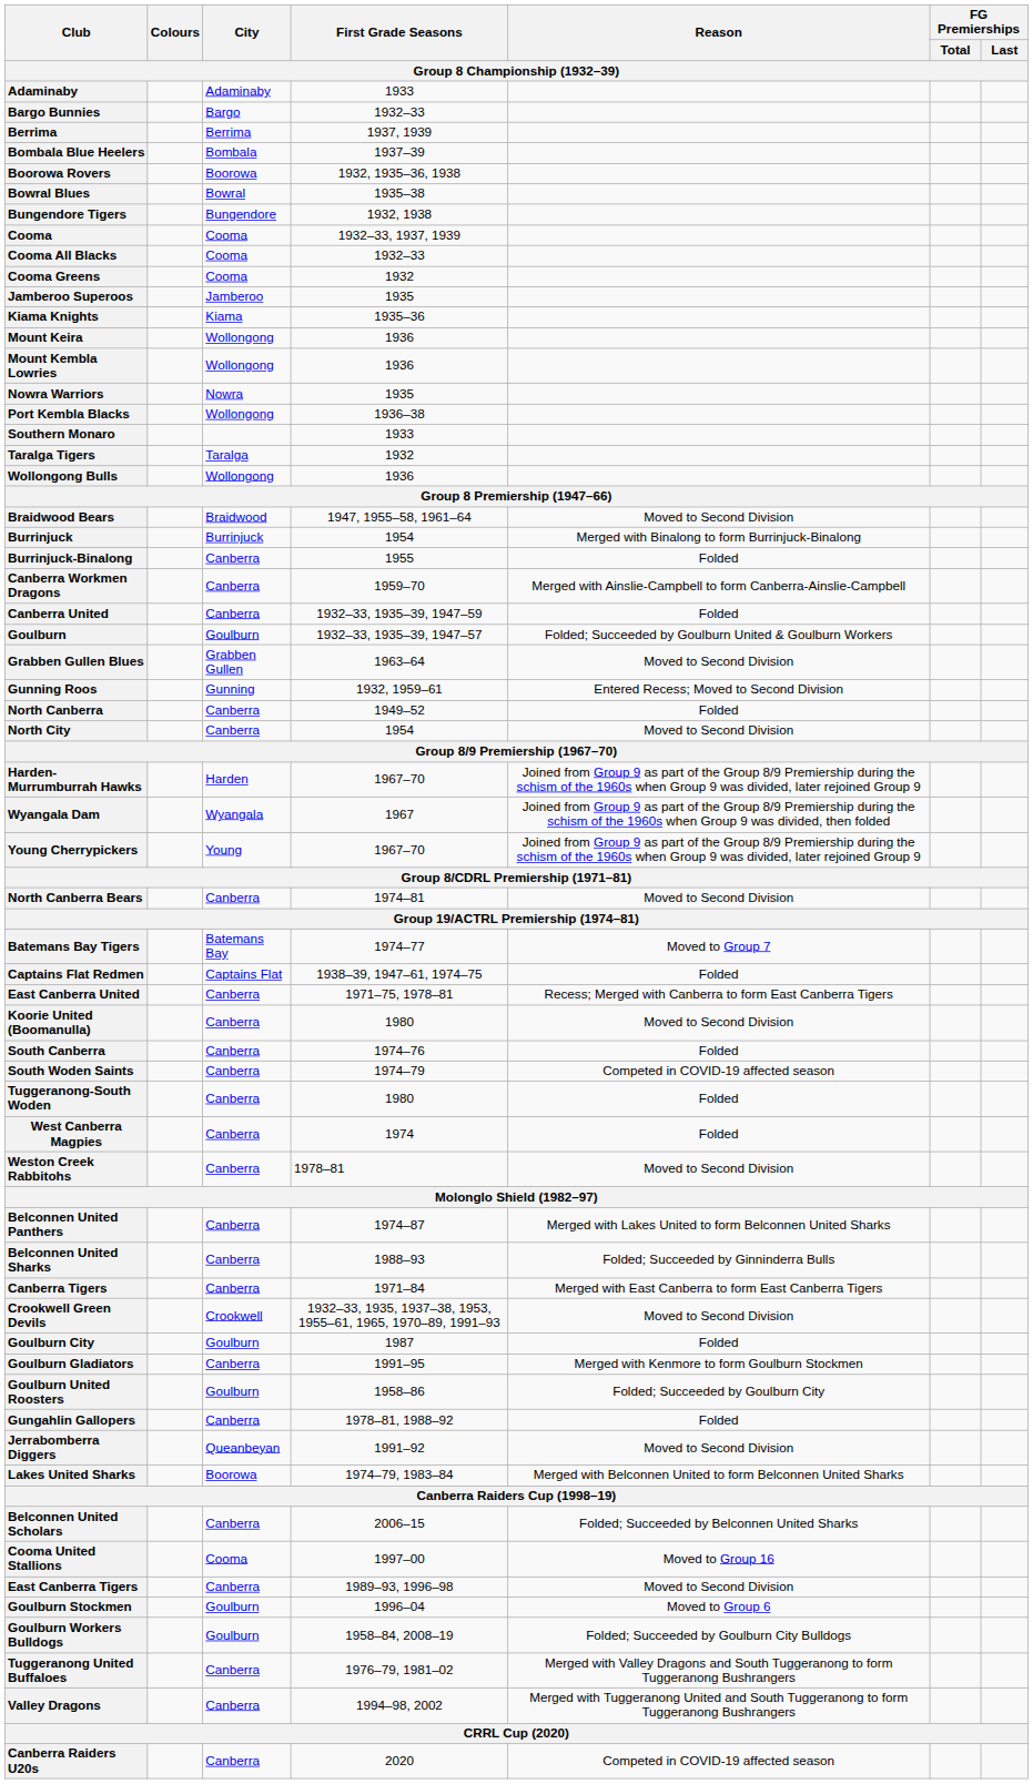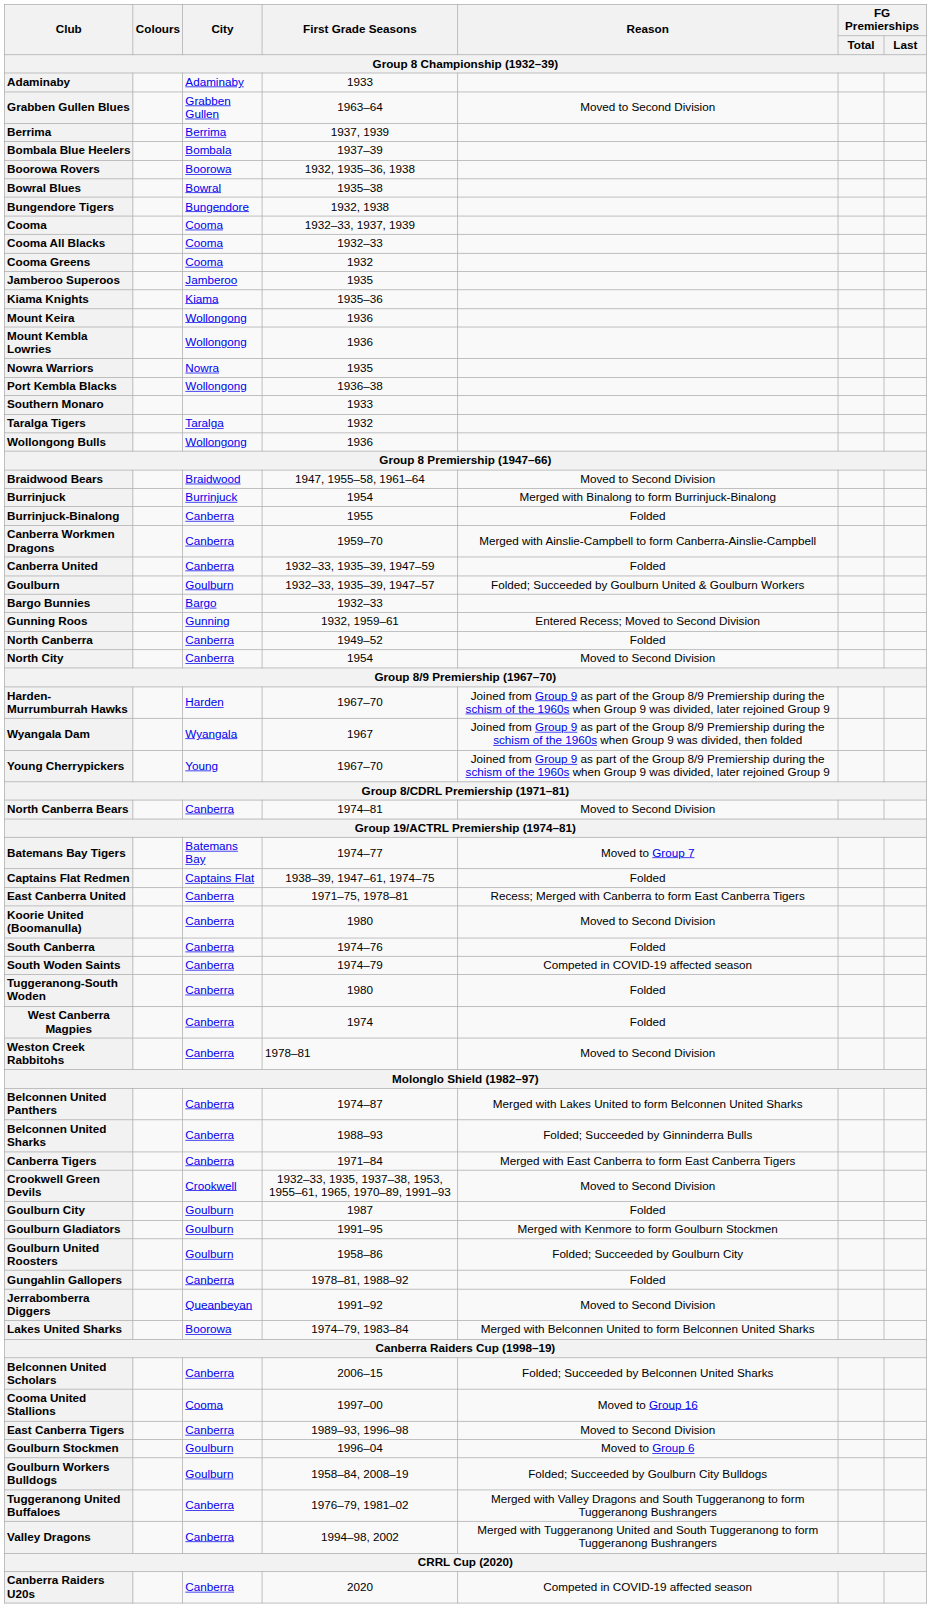 <table class="wikitable sortable" style="text-align:center; width:100%">
 <tr>
 <th rowspan="2">Club</th>
 <th rowspan="2" class="unsortable">Colours</th>
 <th rowspan="2">City</th>
 <th rowspan="2">First Grade Seasons</th>
 <th rowspan="2">Reason</th>
 <th colspan="2">FG Premierships</th>
 </tr>
 <tr>
 <th data-sort-type="number">Total</th>
 <th>Last</th>
 </tr>
 <tr>
 <th colspan="7"><strong>Group 8 Championship (1932–39)</strong></th>
 </tr>
 <tr>
 <th style="text-align:left">Adaminaby</th>
 <td></td>
 <td style="text-align:left"><a href='#'>Adaminaby</a></td>
 <td>1933</td>
 <td></td>
 <td></td>
 <td></td>
 </tr>
 <tr>
-<th style="text-align:left">Bargo Bunnies</th>
+<th style="text-align:left">Grabben Gullen Blues</th>
 <td></td>
-<td style="text-align:left"><a href='#'>Bargo</a></td>
-<td>1932–33</td>
-<td></td>
+<td style="text-align:left"><a href='#'>Grabben Gullen</a></td>
+<td>1963–64</td>
+<td>Moved to Second Division</td>
 <td></td>
 <td></td>
 </tr>
 <tr>
 <th style="text-align:left">Berrima</th>
 <td></td>
 <td style="text-align:left"><a href='#'>Berrima</a></td>
 <td>1937, 1939</td>
 <td></td>
 <td></td>
 <td></td>
 </tr>
 <tr>
 <th style="text-align:left">Bombala Blue Heelers</th>
 <td></td>
 <td style="text-align:left"><a href='#'>Bombala</a></td>
 <td>1937–39</td>
 <td></td>
 <td></td>
 <td></td>
 </tr>
 <tr>
 <th style="text-align:left">Boorowa Rovers</th>
 <td></td>
 <td style="text-align:left"><a href='#'>Boorowa</a></td>
 <td>1932, 1935–36, 1938</td>
 <td></td>
 <td></td>
 <td></td>
 </tr>
 <tr>
 <th style="text-align:left">Bowral Blues</th>
 <td></td>
 <td style="text-align:left"><a href='#'>Bowral</a></td>
 <td>1935–38</td>
 <td></td>
 <td></td>
 <td></td>
 </tr>
 <tr>
 <th style="text-align:left">Bungendore Tigers</th>
 <td></td>
 <td style="text-align:left"><a href='#'>Bungendore</a></td>
 <td>1932, 1938</td>
 <td></td>
 <td></td>
 <td></td>
 </tr>
 <tr>
 <th style="text-align:left">Cooma</th>
 <td></td>
 <td style="text-align:left"><a href='#'>Cooma</a></td>
 <td>1932–33, 1937, 1939</td>
 <td></td>
 <td></td>
 <td></td>
 </tr>
 <tr>
 <th style="text-align:left">Cooma All Blacks</th>
 <td></td>
 <td style="text-align:left"><a href='#'>Cooma</a></td>
 <td>1932–33</td>
 <td></td>
 <td></td>
 <td></td>
 </tr>
 <tr>
 <th style="text-align:left">Cooma Greens</th>
 <td></td>
 <td style="text-align:left"><a href='#'>Cooma</a></td>
 <td>1932</td>
 <td></td>
 <td></td>
 <td></td>
 </tr>
 <tr>
 <th style="text-align:left">Jamberoo Superoos</th>
 <td></td>
 <td style="text-align:left"><a href='#'>Jamberoo</a></td>
 <td>1935</td>
 <td></td>
 <td></td>
 <td></td>
 </tr>
 <tr>
 <th style="text-align:left">Kiama Knights</th>
 <td></td>
 <td style="text-align:left"><a href='#'>Kiama</a></td>
 <td>1935–36</td>
 <td></td>
 <td></td>
 <td></td>
 </tr>
 <tr>
 <th style="text-align:left">Mount Keira</th>
 <td></td>
 <td style="text-align:left"><a href='#'>Wollongong</a></td>
 <td>1936</td>
 <td></td>
 <td></td>
 <td></td>
 </tr>
 <tr>
 <th style="text-align:left">Mount Kembla Lowries</th>
 <td></td>
 <td style="text-align:left"><a href='#'>Wollongong</a></td>
 <td>1936</td>
 <td></td>
 <td></td>
 <td></td>
 </tr>
 <tr>
 <th style="text-align:left">Nowra Warriors</th>
 <td></td>
 <td style="text-align:left"><a href='#'>Nowra</a></td>
 <td>1935</td>
 <td></td>
 <td></td>
 <td></td>
 </tr>
 <tr>
 <th style="text-align:left">Port Kembla Blacks</th>
 <td></td>
 <td style="text-align:left"><a href='#'>Wollongong</a></td>
 <td>1936–38</td>
 <td></td>
 <td></td>
 <td></td>
 </tr>
 <tr>
 <th style="text-align:left">Southern Monaro</th>
 <td></td>
 <td style="text-align:left"></td>
 <td>1933</td>
 <td></td>
 <td></td>
 <td></td>
 </tr>
 <tr>
 <th style="text-align:left">Taralga Tigers</th>
 <td></td>
 <td style="text-align:left"><a href='#'>Taralga</a></td>
 <td>1932</td>
 <td></td>
 <td></td>
 <td></td>
 </tr>
 <tr>
 <th style="text-align:left">Wollongong Bulls</th>
 <td></td>
 <td style="text-align:left"><a href='#'>Wollongong</a></td>
 <td>1936</td>
 <td></td>
 <td></td>
 <td></td>
 </tr>
 <tr>
 <th colspan="7"><strong>Group 8 Premiership (1947–66)</strong></th>
 </tr>
 <tr>
 <th style="text-align:left">Braidwood Bears</th>
 <td></td>
 <td style="text-align:left"><a href='#'>Braidwood</a></td>
 <td>1947, 1955–58, 1961–64</td>
 <td>Moved to Second Division</td>
 <td></td>
 <td></td>
 </tr>
 <tr>
 <th style="text-align:left">Burrinjuck</th>
 <td></td>
 <td style="text-align:left"><a href='#'>Burrinjuck</a></td>
 <td>1954</td>
 <td>Merged with Binalong to form Burrinjuck-Binalong</td>
 <td></td>
 <td></td>
 </tr>
 <tr>
 <th style="text-align:left">Burrinjuck-Binalong</th>
 <td></td>
 <td style="text-align:left"><a href='#'>Canberra</a></td>
 <td>1955</td>
 <td>Folded</td>
 <td></td>
 <td></td>
 </tr>
 <tr>
 <th style="text-align:left">Canberra Workmen Dragons</th>
 <td></td>
 <td style="text-align:left"><a href='#'>Canberra</a></td>
 <td>1959–70</td>
 <td>Merged with Ainslie-Campbell to form Canberra-Ainslie-Campbell</td>
 <td></td>
 <td></td>
 </tr>
 <tr>
 <th style="text-align:left">Canberra United</th>
 <td></td>
 <td style="text-align:left"><a href='#'>Canberra</a></td>
 <td>1932–33, 1935–39, 1947–59</td>
 <td>Folded</td>
 <td></td>
 <td></td>
 </tr>
 <tr>
 <th style="text-align:left">Goulburn</th>
 <td></td>
 <td style="text-align:left"><a href='#'>Goulburn</a></td>
 <td>1932–33, 1935–39, 1947–57</td>
 <td>Folded; Succeeded by Goulburn United & Goulburn Workers</td>
 <td></td>
 <td></td>
 </tr>
 <tr>
-<th style="text-align:left">Grabben Gullen Blues</th>
+<th style="text-align:left">Bargo Bunnies</th>
 <td></td>
-<td style="text-align:left"><a href='#'>Grabben Gullen</a></td>
-<td>1963–64</td>
-<td>Moved to Second Division</td>
+<td style="text-align:left"><a href='#'>Bargo</a></td>
+<td>1932–33</td>
+<td></td>
 <td></td>
 <td></td>
 </tr>
 <tr>
 <th style="text-align:left">Gunning Roos</th>
 <td></td>
 <td style="text-align:left"><a href='#'>Gunning</a></td>
 <td>1932, 1959–61</td>
 <td>Entered Recess; Moved to Second Division</td>
 <td></td>
 <td></td>
 </tr>
 <tr>
 <th style="text-align:left">North Canberra</th>
 <td></td>
 <td style="text-align:left"><a href='#'>Canberra</a></td>
 <td>1949–52</td>
 <td>Folded</td>
 <td></td>
 <td></td>
 </tr>
 <tr>
 <th style="text-align:left">North City</th>
 <td></td>
 <td style="text-align:left"><a href='#'>Canberra</a></td>
 <td>1954</td>
 <td>Moved to Second Division</td>
 <td></td>
 <td></td>
 </tr>
 <tr>
 <th colspan="7"><strong>Group 8/9 Premiership (1967–70)</strong></th>
 </tr>
 <tr>
 <th style="text-align:left">Harden-Murrumburrah Hawks</th>
 <td></td>
 <td style="text-align:left"><a href='#'>Harden</a></td>
 <td>1967–70</td>
 <td>Joined from <a href='#'>Group 9</a> as part of the Group 8/9 Premiership during the <a href='#'>schism of the 1960s</a> when Group 9 was divided, later rejoined Group 9</td>
 <td></td>
 <td></td>
 </tr>
 <tr>
 <th style="text-align:left">Wyangala Dam</th>
 <td></td>
 <td style="text-align:left"><a href='#'>Wyangala</a></td>
 <td>1967</td>
 <td>Joined from <a href='#'>Group 9</a> as part of the Group 8/9 Premiership during the <a href='#'>schism of the 1960s</a> when Group 9 was divided, then folded</td>
 <td></td>
 <td></td>
 </tr>
 <tr>
 <th style="text-align:left">Young Cherrypickers</th>
 <td></td>
 <td style="text-align:left"><a href='#'>Young</a></td>
 <td>1967–70</td>
 <td>Joined from <a href='#'>Group 9</a> as part of the Group 8/9 Premiership during the <a href='#'>schism of the 1960s</a> when Group 9 was divided, later rejoined Group 9</td>
 <td></td>
 <td></td>
 </tr>
 <tr>
 <th colspan="7"><strong>Group 8/CDRL Premiership (1971–81)</strong></th>
 </tr>
 <tr>
 <th style="text-align:left">North Canberra Bears</th>
 <td></td>
 <td style="text-align:left"><a href='#'>Canberra</a></td>
 <td>1974–81</td>
 <td>Moved to Second Division</td>
 <td></td>
 <td></td>
 </tr>
 <tr>
 <th colspan="7"><strong>Group 19/ACTRL Premiership (1974–81)</strong></th>
 </tr>
 <tr>
 <th style="text-align:left">Batemans Bay Tigers</th>
 <td></td>
 <td style="text-align:left"><a href='#'>Batemans Bay</a></td>
 <td>1974–77</td>
 <td>Moved to <a href='#'>Group 7</a></td>
 <td></td>
 <td></td>
 </tr>
 <tr>
 <th style="text-align:left">Captains Flat Redmen</th>
 <td></td>
 <td style="text-align:left"><a href='#'>Captains Flat</a></td>
 <td>1938–39, 1947–61, 1974–75</td>
 <td>Folded</td>
 <td></td>
 <td></td>
 </tr>
 <tr>
 <th style="text-align:left">East Canberra United</th>
 <td></td>
 <td style="text-align:left"><a href='#'>Canberra</a></td>
 <td>1971–75, 1978–81</td>
 <td>Recess; Merged with Canberra to form East Canberra Tigers</td>
 <td></td>
 <td></td>
 </tr>
 <tr>
 <th style="text-align:left">Koorie United (Boomanulla)</th>
 <td></td>
 <td style="text-align:left"><a href='#'>Canberra</a></td>
 <td>1980</td>
 <td>Moved to Second Division</td>
 <td></td>
 <td></td>
 </tr>
 <tr>
 <th style="text-align:left">South Canberra</th>
 <td></td>
 <td style="text-align:left"><a href='#'>Canberra</a></td>
 <td>1974–76</td>
 <td>Folded</td>
 <td></td>
 <td></td>
 </tr>
 <tr>
 <th style="text-align:left">South Woden Saints</th>
 <td></td>
 <td style="text-align:left"><a href='#'>Canberra</a></td>
 <td>1974–79</td>
 <td>Competed in COVID-19 affected season</td>
 <td></td>
 <td></td>
 </tr>
 <tr>
 <th style="text-align:left">Tuggeranong-South Woden</th>
 <td></td>
 <td style="text-align:left"><a href='#'>Canberra</a></td>
 <td>1980</td>
 <td>Folded</td>
 <td></td>
 <td></td>
 </tr>
 <tr>
 <th>West Canberra Magpies</th>
 <td></td>
 <td style="text-align:left"><a href='#'>Canberra</a></td>
 <td>1974</td>
 <td>Folded</td>
 <td></td>
 <td></td>
 </tr>
 <tr>
 <th style="text-align:left">Weston Creek Rabbitohs</th>
 <td></td>
 <td style="text-align:left"><a href='#'>Canberra</a></td>
 <td style="text-align:left">1978–81</td>
 <td>Moved to Second Division</td>
 <td></td>
 <td></td>
 </tr>
 <tr>
 <th colspan="7">Molonglo Shield (1982–97)</th>
 </tr>
 <tr>
 <th style="text-align:left">Belconnen United Panthers</th>
 <td></td>
 <td style="text-align:left"><a href='#'>Canberra</a></td>
 <td>1974–87</td>
 <td>Merged with Lakes United to form Belconnen United Sharks</td>
 <td></td>
 <td></td>
 </tr>
 <tr>
 <th style="text-align:left">Belconnen United Sharks</th>
 <td></td>
 <td style="text-align:left"><a href='#'>Canberra</a></td>
 <td>1988–93</td>
 <td>Folded; Succeeded by Ginninderra Bulls</td>
 <td></td>
 <td></td>
 </tr>
 <tr>
 <th style="text-align:left">Canberra Tigers</th>
 <td></td>
 <td style="text-align:left"><a href='#'>Canberra</a></td>
 <td>1971–84</td>
 <td>Merged with East Canberra to form East Canberra Tigers</td>
 <td></td>
 <td></td>
 </tr>
 <tr>
 <th style="text-align:left">Crookwell Green Devils</th>
 <td></td>
 <td style="text-align:left"><a href='#'>Crookwell</a></td>
 <td>1932–33, 1935, 1937–38, 1953, 1955–61, 1965, 1970–89, 1991–93</td>
 <td>Moved to Second Division</td>
 <td></td>
 <td></td>
 </tr>
 <tr>
 <th style="text-align:left">Goulburn City</th>
 <td></td>
 <td style="text-align:left"><a href='#'>Goulburn</a></td>
 <td>1987</td>
 <td>Folded</td>
 <td></td>
 <td></td>
 </tr>
 <tr>
 <th style="text-align:left">Goulburn Gladiators</th>
 <td></td>
-<td style="text-align:left"><a href='#'>Canberra</a></td>
+<td style="text-align:left"><a href='#'>Goulburn</a></td>
 <td>1991–95</td>
 <td>Merged with Kenmore to form Goulburn Stockmen</td>
 <td></td>
 <td></td>
 </tr>
 <tr>
 <th style="text-align:left">Goulburn United Roosters</th>
 <td></td>
 <td style="text-align:left"><a href='#'>Goulburn</a></td>
 <td>1958–86</td>
 <td>Folded; Succeeded by Goulburn City</td>
 <td></td>
 <td></td>
 </tr>
 <tr>
 <th style="text-align:left">Gungahlin Gallopers</th>
 <td></td>
 <td style="text-align:left"><a href='#'>Canberra</a></td>
 <td>1978–81, 1988–92</td>
 <td>Folded</td>
 <td></td>
 <td></td>
 </tr>
 <tr>
 <th style="text-align:left">Jerrabomberra Diggers</th>
 <td></td>
 <td style="text-align:left"><a href='#'>Queanbeyan</a></td>
 <td>1991–92</td>
 <td>Moved to Second Division</td>
 <td></td>
 <td></td>
 </tr>
 <tr>
 <th style="text-align:left">Lakes United Sharks</th>
 <td></td>
 <td style="text-align:left"><a href='#'>Boorowa</a></td>
 <td>1974–79, 1983–84</td>
 <td>Merged with Belconnen United to form Belconnen United Sharks</td>
 <td></td>
 <td></td>
 </tr>
 <tr>
 <th colspan="7">Canberra Raiders Cup (1998–19)</th>
 </tr>
 <tr>
 <th style="text-align:left">Belconnen United Scholars</th>
 <td></td>
 <td style="text-align:left"><a href='#'>Canberra</a></td>
 <td>2006–15</td>
 <td>Folded; Succeeded by Belconnen United Sharks</td>
 <td></td>
 <td></td>
 </tr>
 <tr>
 <th style="text-align:left">Cooma United Stallions</th>
 <td></td>
 <td style="text-align:left"><a href='#'>Cooma</a></td>
 <td>1997–00</td>
 <td>Moved to <a href='#'>Group 16</a></td>
 <td></td>
 <td></td>
 </tr>
 <tr>
 <th style="text-align:left">East Canberra Tigers</th>
 <td></td>
 <td style="text-align:left"><a href='#'>Canberra</a></td>
 <td>1989–93, 1996–98</td>
 <td>Moved to Second Division</td>
 <td></td>
 <td></td>
 </tr>
 <tr>
 <th style="text-align:left">Goulburn Stockmen</th>
 <td></td>
 <td style="text-align:left"><a href='#'>Goulburn</a></td>
 <td>1996–04</td>
 <td>Moved to <a href='#'>Group 6</a></td>
 <td></td>
 <td></td>
 </tr>
 <tr>
 <th style="text-align:left">Goulburn Workers Bulldogs</th>
 <td></td>
 <td style="text-align:left"><a href='#'>Goulburn</a></td>
 <td>1958–84, 2008–19</td>
 <td>Folded; Succeeded by Goulburn City Bulldogs</td>
 <td></td>
 <td></td>
 </tr>
 <tr>
 <th style="text-align:left">Tuggeranong United Buffaloes</th>
 <td></td>
 <td style="text-align:left"><a href='#'>Canberra</a></td>
 <td>1976–79, 1981–02</td>
 <td>Merged with Valley Dragons and South Tuggeranong to form Tuggeranong Bushrangers</td>
 <td></td>
 <td></td>
 </tr>
 <tr>
 <th style="text-align:left">Valley Dragons</th>
 <td></td>
 <td style="text-align:left"><a href='#'>Canberra</a></td>
 <td>1994–98, 2002</td>
 <td>Merged with Tuggeranong United and South Tuggeranong to form Tuggeranong Bushrangers</td>
 <td></td>
 <td></td>
 </tr>
 <tr>
 <th colspan="7">CRRL Cup (2020)</th>
 </tr>
 <tr>
 <th style="text-align:left">Canberra Raiders U20s</th>
 <td></td>
 <td style="text-align:left"><a href='#'>Canberra</a></td>
 <td>2020</td>
 <td>Competed in COVID-19 affected season</td>
 <td></td>
 <td></td>
 </tr>
 </table>
